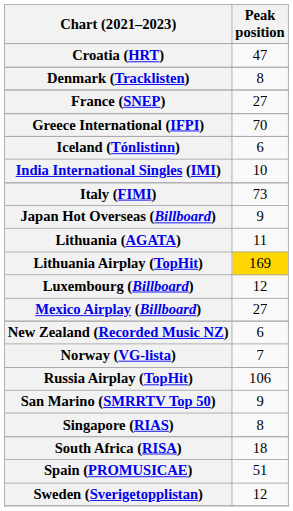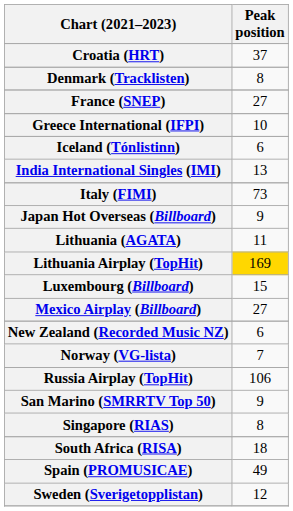 <table class="wikitable sortable plainrowheaders" style="text-align:center">
 <tr>
 <th scope="col">Chart (2021–2023)</th>
 <th scope="col">Peak<br>position</th>
 </tr>
 <tr>
 </tr>
 <tr>
 </tr>
 <tr>
 </tr>
 <tr>
 </tr>
 <tr>
 </tr>
 <tr>
 </tr>
 <tr>
 </tr>
 <tr>
 </tr>
 <tr>
 </tr>
 <tr>
 <th scope="row">Croatia (<a href='#'>HRT</a>)</th>
-<td>47</td>
+<td>37</td>
 </tr>
 <tr>
 </tr>
 <tr>
 </tr>
 <tr>
 <th scope="row">Denmark (<a href='#'>Tracklisten</a>)</th>
 <td>8</td>
 </tr>
 <tr>
 </tr>
 <tr>
 <th scope="row">France (<a href='#'>SNEP</a>)</th>
 <td>27</td>
 </tr>
 <tr>
 </tr>
 <tr>
 </tr>
 <tr>
 <th scope="row">Greece International (<a href='#'>IFPI</a>)</th>
-<td>70</td>
+<td>10</td>
 </tr>
 <tr>
 </tr>
 <tr>
 </tr>
 <tr>
 </tr>
 <tr>
 <th scope="row">Iceland (<a href='#'>Tónlistinn</a>)</th>
 <td>6</td>
 </tr>
 <tr>
 <th scope="row"><a href='#'>India International Singles</a> (<a href='#'>IMI</a>)</th>
-<td>10</td>
+<td>13</td>
 </tr>
 <tr>
 </tr>
 <tr>
 <th scope="row">Italy (<a href='#'>FIMI</a>)</th>
 <td>73</td>
 </tr>
 <tr>
 <th scope="row">Japan Hot Overseas (<em><a href='#'>Billboard</a></em>)</th>
 <td>9</td>
 </tr>
 <tr>
 <th scope="row">Lithuania (<a href='#'>AGATA</a>)</th>
 <td>11</td>
 </tr>
 <tr>
 <th scope="row">Lithuania Airplay (<a href='#'>TopHit</a>)</th>
 <td style="background: gold;">169</td>
 </tr>
 <tr>
 <th scope="row">Luxembourg (<em><a href='#'>Billboard</a></em>)</th>
-<td>12</td>
+<td>15</td>
 </tr>
 <tr>
 <th scope="row"><a href='#'>Mexico Airplay</a> (<em><a href='#'>Billboard</a></em>)</th>
 <td>27</td>
 </tr>
 <tr>
 </tr>
 <tr>
 </tr>
 <tr>
 <th scope="row">New Zealand (<a href='#'>Recorded Music NZ</a>)</th>
 <td>6</td>
 </tr>
 <tr>
 <th scope="row">Norway (<a href='#'>VG-lista</a>)</th>
 <td>7</td>
 </tr>
 <tr>
 </tr>
 <tr>
 </tr>
 <tr>
 </tr>
 <tr>
 <th scope="row">Russia Airplay (<a href='#'>TopHit</a>)</th>
 <td>106</td>
 </tr>
 <tr>
 <th scope="row">San Marino (<a href='#'>SMRRTV Top 50</a>)</th>
 <td>9</td>
 </tr>
 <tr>
 <th scope="row">Singapore (<a href='#'>RIAS</a>)</th>
 <td>8</td>
 </tr>
 <tr>
 </tr>
 <tr>
 </tr>
 <tr>
 <th scope="row">South Africa (<a href='#'>RISA</a>)</th>
 <td>18</td>
 </tr>
 <tr>
 <th scope="row">Spain (<a href='#'>PROMUSICAE</a>)</th>
-<td>51</td>
+<td>49</td>
 </tr>
 <tr>
 <th scope="row">Sweden (<a href='#'>Sverigetopplistan</a>)</th>
 <td>12</td>
 </tr>
 <tr>
 </tr>
 <tr>
 </tr>
 <tr>
 </tr>
 <tr>
 </tr>
 <tr>
 </tr>
 <tr>
 </tr>
 <tr>
 </tr>
 <tr>
 </tr>
 </table>
